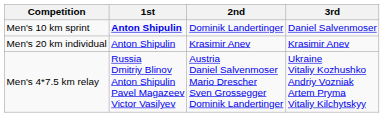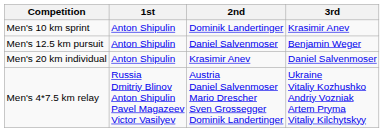 <table class="wikitable">
 <tr>
 <th>Competition</th>
 <th>1st</th>
 <th>2nd</th>
 <th>3rd</th>
 </tr>
 <tr>
 <td>Men's 10 km sprint</td>
-<td><strong> <a href='#'>Anton Shipulin</a></strong></td>
+<td> <a href='#'>Anton Shipulin</a></td>
 <td> <a href='#'>Dominik Landertinger</a></td>
+<td> <a href='#'>Krasimir Anev</a></td>
+</tr>
+<tr>
+<td>Men's 12.5 km pursuit</td>
+<td> <a href='#'>Anton Shipulin</a></td>
 <td> <a href='#'>Daniel Salvenmoser</a></td>
+<td> <a href='#'>Benjamin Weger</a></td>
 </tr>
 <tr>
 <td>Men's 20 km individual</td>
 <td> <a href='#'>Anton Shipulin</a></td>
 <td> <a href='#'>Krasimir Anev</a></td>
-<td> <a href='#'>Krasimir Anev</a></td>
+<td> <a href='#'>Daniel Salvenmoser</a></td>
 </tr>
 <tr>
 <td>Men's 4*7.5 km relay</td>
 <td> <a href='#'>Russia</a><br><a href='#'>Dmitriy Blinov</a><br><a href='#'>Anton Shipulin</a><br><a href='#'>Pavel Magazeev</a><br><a href='#'>Victor Vasilyev</a></td>
 <td> <a href='#'>Austria</a><br><a href='#'>Daniel Salvenmoser</a><br><a href='#'>Mario Drescher</a><br><a href='#'>Sven Grossegger</a><br><a href='#'>Dominik Landertinger</a></td>
 <td> <a href='#'>Ukraine</a><br><a href='#'>Vitaliy Kozhushko</a><br><a href='#'>Andriy Vozniak</a><br><a href='#'>Artem Pryma</a><br><a href='#'>Vitaliy Kilchytskyy</a></td>
 </tr>
 </table>
